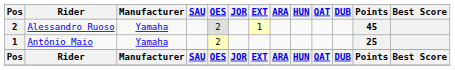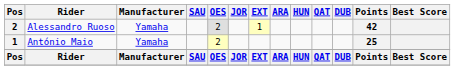 <table class="wikitable" style="font-size: 85%; text-align: center;">
 <tr valign="top">
 <th valign="middle">Pos</th>
 <th valign="middle">Rider</th>
 <th valign="middle">Manufacturer</th>
 <th><a href='#'>SAU</a><br></th>
 <th><a href='#'>OES</a><br></th>
 <th><a href='#'>JOR</a><br></th>
 <th><a href='#'>EXT</a><br></th>
 <th><a href='#'>ARA</a><br></th>
 <th><a href='#'>HUN</a><br></th>
 <th><a href='#'>QAT</a><br></th>
 <th><a href='#'>DUB</a><br></th>
 <th valign="middle">Points</th>
 <th valign="middle">Best Score</th>
 </tr>
 <tr>
 <th>2</th>
 <td align="left"> <a href='#'>Alessandro Ruoso</a></td>
 <td><a href='#'>Yamaha</a></td>
 <td></td>
 <td style="background:#dfdfdf;">2</td>
 <td></td>
 <td style="background:#ffffbf;">1</td>
 <td></td>
 <td></td>
 <td></td>
 <td></td>
-<th>45</th>
+<th>42</th>
 <th></th>
 </tr>
 <tr>
 <th>1</th>
 <td align="left"> <a href='#'>António Maio</a></td>
 <td><a href='#'>Yamaha</a></td>
 <td></td>
 <td style="background:#ffffbf;">2</td>
 <td></td>
 <td></td>
 <td></td>
 <td></td>
 <td></td>
 <td></td>
 <th>25</th>
 <th></th>
 </tr>
 <tr>
 </tr>
 <tr valign="top">
 <th valign="middle">Pos</th>
 <th valign="middle">Rider</th>
 <th valign="middle">Manufacturer</th>
 <th><a href='#'>SAU</a><br></th>
 <th><a href='#'>OES</a><br></th>
 <th><a href='#'>JOR</a><br></th>
 <th><a href='#'>EXT</a><br></th>
 <th><a href='#'>ARA</a><br></th>
 <th><a href='#'>HUN</a><br></th>
 <th><a href='#'>QAT</a><br></th>
 <th><a href='#'>DUB</a><br></th>
 <th valign="middle">Points</th>
 <th valign="middle">Best Score</th>
 </tr>
 <tr>
 </tr>
 </table>
